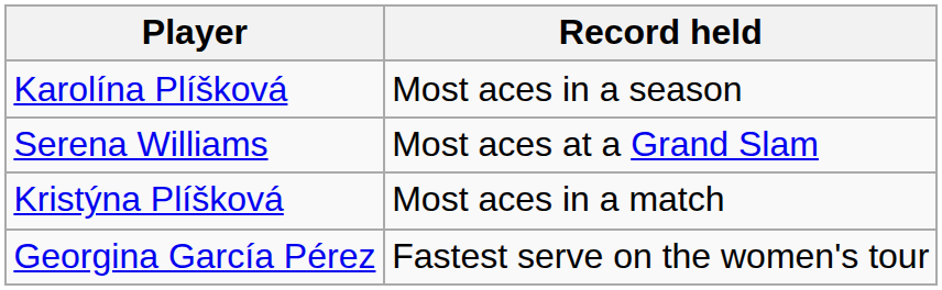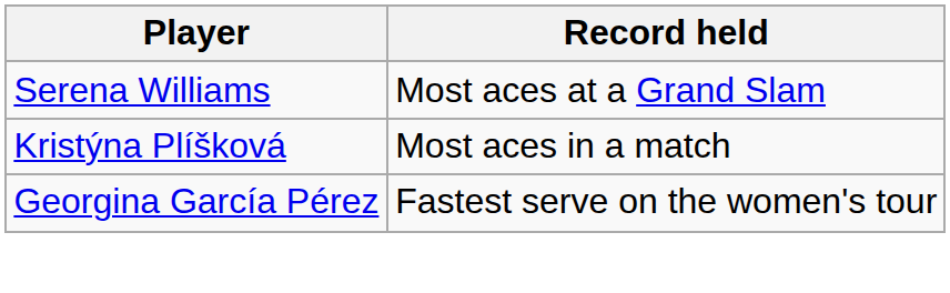 <table class="wikitable">
 <tr>
 <th>Player</th>
 <th>Record held</th>
-</tr>
-<tr>
-<td> <a href='#'>Karolína Plíšková</a></td>
-<td>Most aces in a season</td>
 </tr>
 <tr>
 <td> <a href='#'>Serena Williams</a></td>
 <td>Most aces at a <a href='#'>Grand Slam</a></td>
 </tr>
 <tr>
 <td> <a href='#'>Kristýna Plíšková</a></td>
 <td>Most aces in a match</td>
 </tr>
 <tr>
 <td> <a href='#'>Georgina García Pérez</a></td>
 <td>Fastest serve on the women's tour</td>
 </tr>
 </table>
